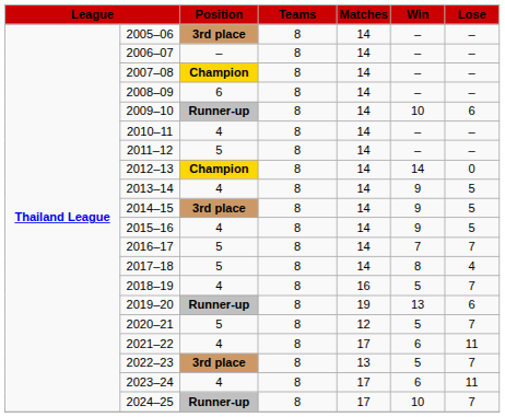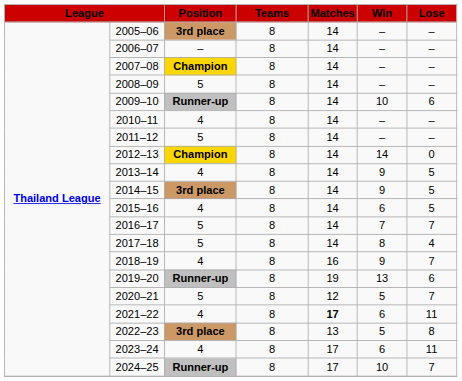 <table class="wikitable" style= "text-align:center; font-size:10pt;">
 <tr style= "background: #CC0000; font-weight:bold;">
 <td colspan="2" style="width:14em;"><span>League</span></td>
 <td style="width:6em;"><span>Position</span></td>
 <td style="width:6em;"><span>Teams</span></td>
 <td style="width:4em;"><span>Matches</span></td>
 <td style="width:4em;"><span>Win</span></td>
 <td style="width:4em;"><span>Lose</span></td>
 </tr>
 <tr>
 <td rowspan="20" align="center"><strong><a href='#'>Thailand League</a></strong></td>
 <td>2005–06</td>
 <td bgcolor=#c96><strong>3rd place</strong></td>
 <td align="center">8</td>
 <td align="center">14</td>
 <td align="center">–</td>
 <td align="center">–</td>
 </tr>
 <tr>
 <td>2006–07</td>
 <td>–</td>
 <td align="center">8</td>
 <td align="center">14</td>
 <td align="center">–</td>
 <td align="center">–</td>
 </tr>
 <tr>
 <td>2007–08</td>
 <td bgcolor="gold"><strong>Champion</strong></td>
 <td align="center">8</td>
 <td align="center">14</td>
 <td align="center">–</td>
 <td align="center">–</td>
 </tr>
 <tr>
 <td>2008–09</td>
-<td>6</td>
+<td>5</td>
 <td align="center">8</td>
 <td align="center">14</td>
 <td align="center">–</td>
 <td align="center">–</td>
 </tr>
 <tr>
 <td>2009–10</td>
 <td bgcolor="silver"><strong>Runner-up</strong></td>
 <td align="center">8</td>
 <td align="center">14</td>
 <td align="center">10</td>
 <td align="center">6</td>
 </tr>
 <tr>
 <td>2010–11</td>
 <td>4</td>
 <td align="center">8</td>
 <td align="center">14</td>
 <td align="center">–</td>
 <td align="center">–</td>
 </tr>
 <tr>
 <td>2011–12</td>
 <td>5</td>
 <td align="center">8</td>
 <td align="center">14</td>
 <td align="center">–</td>
 <td align="center">–</td>
 </tr>
 <tr>
 <td>2012–13</td>
 <td align="center;" bgcolor="gold"><strong>Champion</strong></td>
 <td align="center">8</td>
 <td align="center">14</td>
 <td align="center">14</td>
 <td align="center">0</td>
 </tr>
 <tr>
 <td>2013–14</td>
 <td>4</td>
 <td align="center">8</td>
 <td align="center">14</td>
 <td align="center">9</td>
 <td align="center">5</td>
 </tr>
 <tr>
 <td>2014–15</td>
 <td bgcolor=#c96><strong>3rd place</strong></td>
 <td align="center">8</td>
 <td align="center">14</td>
 <td align="center">9</td>
 <td align="center">5</td>
 </tr>
 <tr>
 <td>2015–16</td>
 <td>4</td>
 <td align="center">8</td>
 <td align="center">14</td>
-<td align="center">9</td>
+<td align="center">6</td>
 <td align="center">5</td>
 </tr>
 <tr>
 <td>2016–17</td>
 <td>5</td>
 <td align="center">8</td>
 <td align="center">14</td>
 <td align="center">7</td>
 <td align="center">7</td>
 </tr>
 <tr>
 <td>2017–18</td>
 <td>5</td>
 <td align="center">8</td>
 <td align="center">14</td>
 <td align="center">8</td>
 <td align="center">4</td>
 </tr>
 <tr>
 <td>2018–19</td>
 <td>4</td>
 <td align="center">8</td>
 <td align="center">16</td>
-<td align="center">5</td>
+<td align="center">9</td>
 <td align="center">7</td>
 </tr>
 <tr>
 <td>2019–20</td>
 <td bgcolor="silver"><strong>Runner-up</strong></td>
 <td align="center">8</td>
 <td align="center">19</td>
 <td align="center">13</td>
 <td align="center">6</td>
 </tr>
 <tr>
 <td>2020–21</td>
 <td>5</td>
 <td align="center">8</td>
 <td align="center">12</td>
 <td align="center">5</td>
 <td align="center">7</td>
 </tr>
 <tr>
 <td>2021–22</td>
 <td>4</td>
 <td align="center">8</td>
-<td align="center">17</td>
+<td align="center"><strong>17</strong></td>
 <td align="center">6</td>
 <td align="center">11</td>
 </tr>
 <tr>
 <td>2022–23</td>
 <td bgcolor=#c96><strong>3rd place</strong></td>
 <td align="center">8</td>
 <td align="center">13</td>
 <td align="center">5</td>
-<td align="center">7</td>
+<td align="center">8</td>
 </tr>
 <tr>
 <td>2023–24</td>
 <td>4</td>
 <td align="center">8</td>
 <td align="center">17</td>
 <td align="center">6</td>
 <td align="center">11</td>
 </tr>
 <tr>
 <td>2024–25</td>
 <td bgcolor="silver"><strong>Runner-up</strong></td>
 <td align="center">8</td>
 <td align="center">17</td>
 <td align="center">10</td>
 <td align="center">7</td>
 </tr>
 <tr>
 </tr>
 </table>
